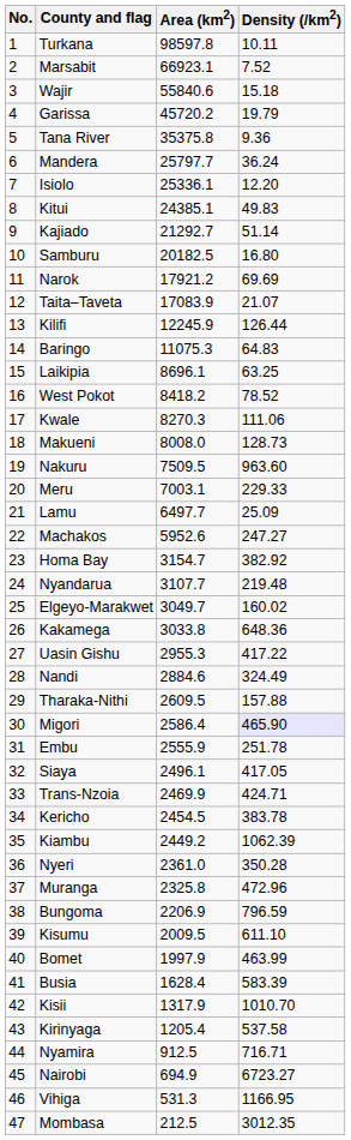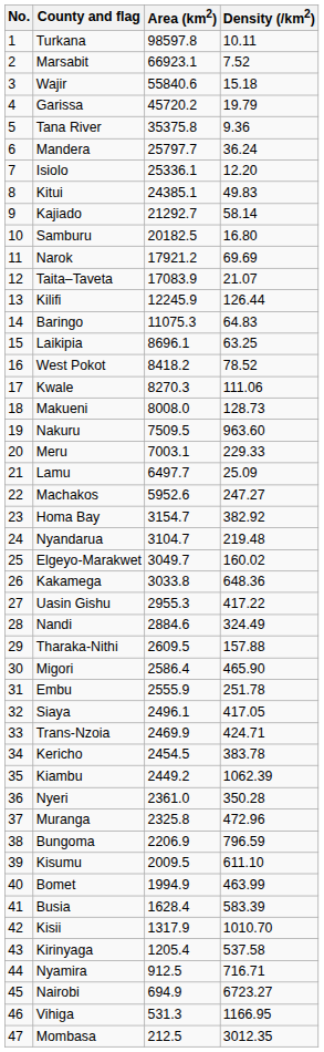 <table class="wikitable sortable">
 <tr>
 <th>No.</th>
 <th>County and flag</th>
 <th>Area (km<sup>2</sup>)</th>
 <th>Density (/km<sup>2</sup>)</th>
 </tr>
 <tr>
 <td>1</td>
 <td> Turkana</td>
 <td>98597.8</td>
 <td>10.11</td>
 </tr>
 <tr>
 <td>2</td>
 <td> Marsabit</td>
 <td>66923.1</td>
 <td>7.52</td>
 </tr>
 <tr>
 <td>3</td>
 <td> Wajir</td>
 <td>55840.6</td>
 <td>15.18</td>
 </tr>
 <tr>
 <td>4</td>
 <td> Garissa</td>
 <td>45720.2</td>
 <td>19.79</td>
 </tr>
 <tr>
 <td>5</td>
 <td> Tana River</td>
 <td>35375.8</td>
 <td>9.36</td>
 </tr>
 <tr>
 <td>6</td>
 <td> Mandera</td>
 <td>25797.7</td>
 <td>36.24</td>
 </tr>
 <tr>
 <td>7</td>
 <td> Isiolo</td>
 <td>25336.1</td>
 <td>12.20</td>
 </tr>
 <tr>
 <td>8</td>
 <td> Kitui</td>
 <td>24385.1</td>
 <td>49.83</td>
 </tr>
 <tr>
 <td>9</td>
 <td> Kajiado</td>
 <td>21292.7</td>
-<td>51.14</td>
+<td>58.14</td>
 </tr>
 <tr>
 <td>10</td>
 <td> Samburu</td>
 <td>20182.5</td>
 <td>16.80</td>
 </tr>
 <tr>
 <td>11</td>
 <td> Narok</td>
 <td>17921.2</td>
 <td>69.69</td>
 </tr>
 <tr>
 <td>12</td>
 <td> Taita–Taveta</td>
 <td>17083.9</td>
 <td>21.07</td>
 </tr>
 <tr>
 <td>13</td>
 <td> Kilifi</td>
 <td>12245.9</td>
 <td>126.44</td>
 </tr>
 <tr>
 <td>14</td>
 <td> Baringo</td>
 <td>11075.3</td>
 <td>64.83</td>
 </tr>
 <tr>
 <td>15</td>
 <td> Laikipia</td>
 <td>8696.1</td>
 <td>63.25</td>
 </tr>
 <tr>
 <td>16</td>
 <td> West Pokot</td>
 <td>8418.2</td>
 <td>78.52</td>
 </tr>
 <tr>
 <td>17</td>
 <td> Kwale</td>
 <td>8270.3</td>
 <td>111.06</td>
 </tr>
 <tr>
 <td>18</td>
 <td> Makueni</td>
 <td>8008.0</td>
 <td>128.73</td>
 </tr>
 <tr>
 <td>19</td>
 <td> Nakuru</td>
 <td>7509.5</td>
 <td>963.60</td>
 </tr>
 <tr>
 <td>20</td>
 <td> Meru</td>
 <td>7003.1</td>
 <td>229.33</td>
 </tr>
 <tr>
 <td>21</td>
 <td> Lamu</td>
 <td>6497.7</td>
 <td>25.09</td>
 </tr>
 <tr>
 <td>22</td>
 <td> Machakos</td>
 <td>5952.6</td>
 <td>247.27</td>
 </tr>
 <tr>
 <td>23</td>
 <td> Homa Bay</td>
 <td>3154.7</td>
 <td>382.92</td>
 </tr>
 <tr>
 <td>24</td>
 <td> Nyandarua</td>
-<td>3107.7</td>
+<td>3104.7</td>
 <td>219.48</td>
 </tr>
 <tr>
 <td>25</td>
 <td> Elgeyo-Marakwet</td>
 <td>3049.7</td>
 <td>160.02</td>
 </tr>
 <tr>
 <td>26</td>
 <td> Kakamega</td>
 <td>3033.8</td>
 <td>648.36</td>
 </tr>
 <tr>
 <td>27</td>
 <td> Uasin Gishu</td>
 <td>2955.3</td>
 <td>417.22</td>
 </tr>
 <tr>
 <td>28</td>
 <td> Nandi</td>
 <td>2884.6</td>
 <td>324.49</td>
 </tr>
 <tr>
 <td>29</td>
 <td> Tharaka-Nithi</td>
 <td>2609.5</td>
 <td>157.88</td>
 </tr>
 <tr>
 <td>30</td>
 <td> Migori</td>
 <td>2586.4</td>
-<td style="background: lavender;">465.90</td>
+<td>465.90</td>
 </tr>
 <tr>
 <td>31</td>
 <td> Embu</td>
 <td>2555.9</td>
 <td>251.78</td>
 </tr>
 <tr>
 <td>32</td>
 <td> Siaya</td>
 <td>2496.1</td>
 <td>417.05</td>
 </tr>
 <tr>
 <td>33</td>
 <td> Trans-Nzoia</td>
 <td>2469.9</td>
 <td>424.71</td>
 </tr>
 <tr>
 <td>34</td>
 <td> Kericho</td>
 <td>2454.5</td>
 <td>383.78</td>
 </tr>
 <tr>
 <td>35</td>
 <td> Kiambu</td>
 <td>2449.2</td>
 <td>1062.39</td>
 </tr>
 <tr>
 <td>36</td>
 <td> Nyeri</td>
 <td>2361.0</td>
 <td>350.28</td>
 </tr>
 <tr>
 <td>37</td>
 <td> Muranga</td>
 <td>2325.8</td>
 <td>472.96</td>
 </tr>
 <tr>
 <td>38</td>
 <td> Bungoma</td>
 <td>2206.9</td>
 <td>796.59</td>
 </tr>
 <tr>
 <td>39</td>
 <td> Kisumu</td>
 <td>2009.5</td>
 <td>611.10</td>
 </tr>
 <tr>
 <td>40</td>
 <td> Bomet</td>
-<td>1997.9</td>
+<td>1994.9</td>
 <td>463.99</td>
 </tr>
 <tr>
 <td>41</td>
 <td> Busia</td>
 <td>1628.4</td>
 <td>583.39</td>
 </tr>
 <tr>
 <td>42</td>
 <td> Kisii</td>
 <td>1317.9</td>
 <td>1010.70</td>
 </tr>
 <tr>
 <td>43</td>
 <td> Kirinyaga</td>
 <td>1205.4</td>
 <td>537.58</td>
 </tr>
 <tr>
 <td>44</td>
 <td> Nyamira</td>
 <td>912.5</td>
 <td>716.71</td>
 </tr>
 <tr>
 <td>45</td>
 <td> Nairobi</td>
 <td>694.9</td>
 <td>6723.27</td>
 </tr>
 <tr>
 <td>46</td>
 <td> Vihiga</td>
 <td>531.3</td>
 <td>1166.95</td>
 </tr>
 <tr>
 <td>47</td>
 <td> Mombasa</td>
 <td>212.5</td>
 <td>3012.35</td>
 </tr>
 </table>
